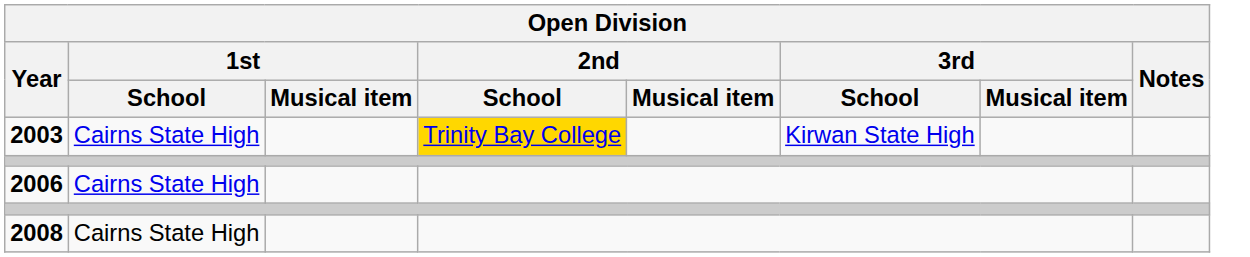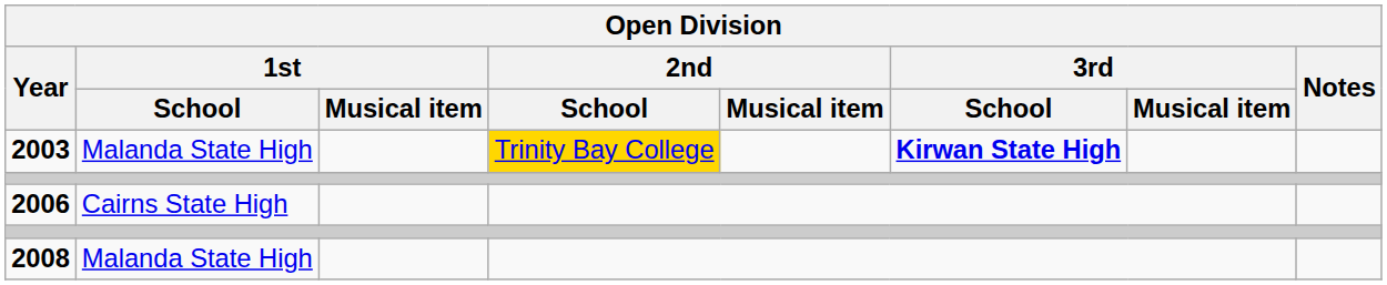 <table class="wikitable sortable">
 <tr>
 <th colspan=8>Open Division</th>
 </tr>
 <tr>
 <th rowspan=2>Year</th>
 <th colspan=2>1st</th>
 <th colspan=2>2nd</th>
 <th colspan=2>3rd</th>
 <th rowspan=2>Notes</th>
 </tr>
 <tr>
 <th>School</th>
 <th>Musical item</th>
 <th>School</th>
 <th>Musical item</th>
 <th>School</th>
 <th>Musical item</th>
 </tr>
 <tr>
 <td><strong>2003</strong></td>
-<td><a href='#'>Cairns State High</a></td>
+<td><a href='#'>Malanda State High</a></td>
 <td></td>
 <td style="background: gold;"><a href='#'>Trinity Bay College</a></td>
 <td></td>
-<td><a href='#'>Kirwan State High</a></td>
+<td><strong><a href='#'>Kirwan State High</a></strong></td>
 <td></td>
 <td></td>
 </tr>
 <tr>
 <th colspan=8 style="background: #cccccc;"></th>
 </tr>
 <tr>
 <td><strong>2006</strong></td>
 <td><a href='#'>Cairns State High</a></td>
 <td></td>
 <td colspan=4></td>
 <td></td>
 </tr>
 <tr>
 <th colspan=8 style="background: #cccccc;"></th>
 </tr>
 <tr>
 <td><strong>2008</strong></td>
-<td>Cairns State High</td>
+<td><a href='#'>Malanda State High</a></td>
 <td></td>
 <td colspan=4></td>
 <td></td>
 </tr>
 </table>
